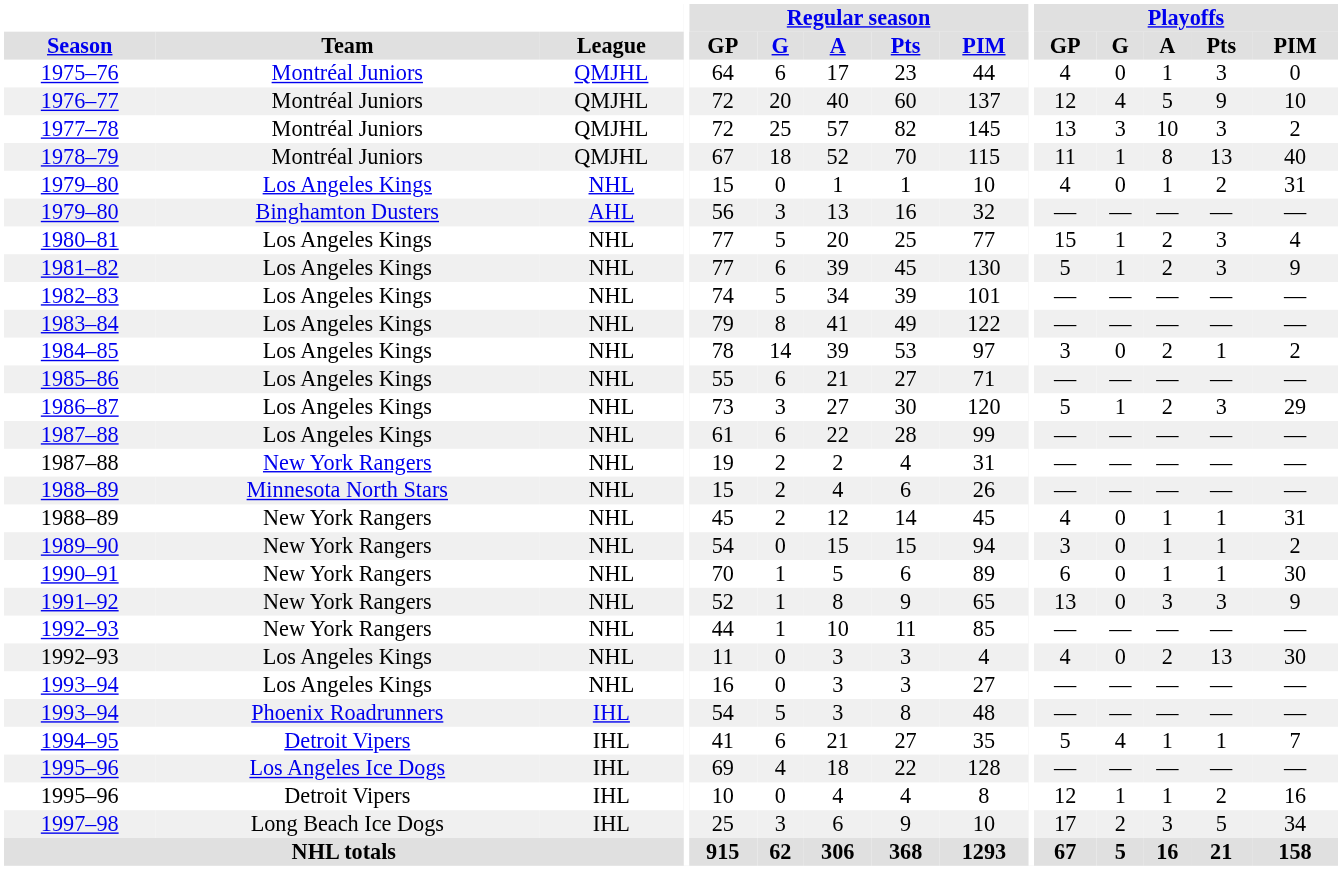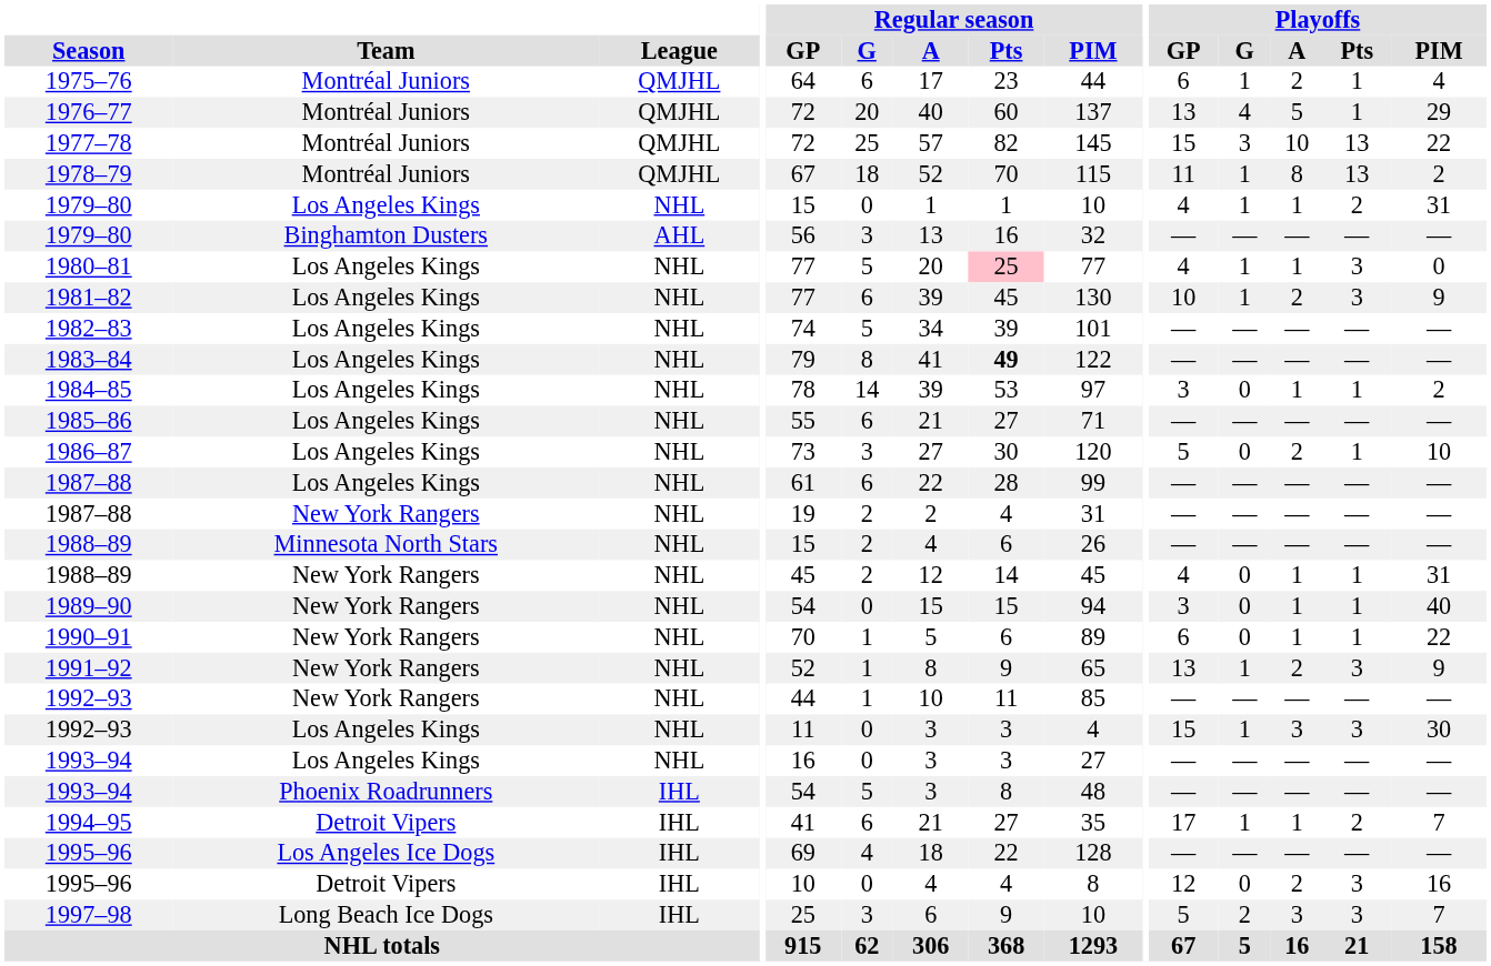 <table border="0" cellpadding="1" cellspacing="0" style="text-align:center; width:60em">
 <tr bgcolor="#e0e0e0">
 <th colspan="3" bgcolor="#ffffff"></th>
 <th rowspan="99" bgcolor="#ffffff"></th>
 <th colspan="5"><a href='#'>Regular season</a></th>
 <th rowspan="99" bgcolor="#ffffff"></th>
 <th colspan="5"><a href='#'>Playoffs</a></th>
 </tr>
 <tr bgcolor="#e0e0e0">
 <th><a href='#'>Season</a></th>
 <th>Team</th>
 <th>League</th>
 <th>GP</th>
 <th><a href='#'>G</a></th>
 <th><a href='#'>A</a></th>
 <th><a href='#'>Pts</a></th>
 <th><a href='#'>PIM</a></th>
 <th>GP</th>
 <th>G</th>
 <th>A</th>
 <th>Pts</th>
 <th>PIM</th>
 </tr>
 <tr>
 <td><a href='#'>1975–76</a></td>
 <td><a href='#'>Montréal Juniors</a></td>
 <td><a href='#'>QMJHL</a></td>
 <td>64</td>
 <td>6</td>
 <td>17</td>
 <td>23</td>
 <td>44</td>
+<td>6</td>
+<td>1</td>
+<td>2</td>
+<td>1</td>
 <td>4</td>
-<td>0</td>
-<td>1</td>
-<td>3</td>
-<td>0</td>
 </tr>
 <tr bgcolor="#f0f0f0">
 <td><a href='#'>1976–77</a></td>
 <td>Montréal Juniors</td>
 <td>QMJHL</td>
 <td>72</td>
 <td>20</td>
 <td>40</td>
 <td>60</td>
 <td>137</td>
-<td>12</td>
+<td>13</td>
 <td>4</td>
 <td>5</td>
-<td>9</td>
-<td>10</td>
+<td>1</td>
+<td>29</td>
 </tr>
 <tr>
 <td><a href='#'>1977–78</a></td>
 <td>Montréal Juniors</td>
 <td>QMJHL</td>
 <td>72</td>
 <td>25</td>
 <td>57</td>
 <td>82</td>
 <td>145</td>
-<td>13</td>
+<td>15</td>
 <td>3</td>
 <td>10</td>
-<td>3</td>
-<td>2</td>
+<td>13</td>
+<td>22</td>
 </tr>
 <tr bgcolor="#f0f0f0">
 <td><a href='#'>1978–79</a></td>
 <td>Montréal Juniors</td>
 <td>QMJHL</td>
 <td>67</td>
 <td>18</td>
 <td>52</td>
 <td>70</td>
 <td>115</td>
 <td>11</td>
 <td>1</td>
 <td>8</td>
 <td>13</td>
-<td>40</td>
+<td>2</td>
 </tr>
 <tr>
 <td><a href='#'>1979–80</a></td>
 <td><a href='#'>Los Angeles Kings</a></td>
 <td><a href='#'>NHL</a></td>
 <td>15</td>
 <td>0</td>
 <td>1</td>
 <td>1</td>
 <td>10</td>
 <td>4</td>
-<td>0</td>
+<td>1</td>
 <td>1</td>
 <td>2</td>
 <td>31</td>
 </tr>
 <tr bgcolor="#f0f0f0">
 <td><a href='#'>1979–80</a></td>
 <td><a href='#'>Binghamton Dusters</a></td>
 <td><a href='#'>AHL</a></td>
 <td>56</td>
 <td>3</td>
 <td>13</td>
 <td>16</td>
 <td>32</td>
 <td>—</td>
 <td>—</td>
 <td>—</td>
 <td>—</td>
 <td>—</td>
 </tr>
 <tr>
 <td><a href='#'>1980–81</a></td>
 <td>Los Angeles Kings</td>
 <td>NHL</td>
 <td>77</td>
 <td>5</td>
 <td>20</td>
-<td>25</td>
+<td style="background: pink;">25</td>
 <td>77</td>
-<td>15</td>
+<td>4</td>
 <td>1</td>
-<td>2</td>
+<td>1</td>
 <td>3</td>
-<td>4</td>
+<td>0</td>
 </tr>
 <tr bgcolor="#f0f0f0">
 <td><a href='#'>1981–82</a></td>
 <td>Los Angeles Kings</td>
 <td>NHL</td>
 <td>77</td>
 <td>6</td>
 <td>39</td>
 <td>45</td>
 <td>130</td>
-<td>5</td>
+<td>10</td>
 <td>1</td>
 <td>2</td>
 <td>3</td>
 <td>9</td>
 </tr>
 <tr>
 <td><a href='#'>1982–83</a></td>
 <td>Los Angeles Kings</td>
 <td>NHL</td>
 <td>74</td>
 <td>5</td>
 <td>34</td>
 <td>39</td>
 <td>101</td>
 <td>—</td>
 <td>—</td>
 <td>—</td>
 <td>—</td>
 <td>—</td>
 </tr>
 <tr bgcolor="#f0f0f0">
 <td><a href='#'>1983–84</a></td>
 <td>Los Angeles Kings</td>
 <td>NHL</td>
 <td>79</td>
 <td>8</td>
 <td>41</td>
-<td>49</td>
+<td><strong>49</strong></td>
 <td>122</td>
 <td>—</td>
 <td>—</td>
 <td>—</td>
 <td>—</td>
 <td>—</td>
 </tr>
 <tr>
 <td><a href='#'>1984–85</a></td>
 <td>Los Angeles Kings</td>
 <td>NHL</td>
 <td>78</td>
 <td>14</td>
 <td>39</td>
 <td>53</td>
 <td>97</td>
 <td>3</td>
 <td>0</td>
-<td>2</td>
+<td>1</td>
 <td>1</td>
 <td>2</td>
 </tr>
 <tr bgcolor="#f0f0f0">
 <td><a href='#'>1985–86</a></td>
 <td>Los Angeles Kings</td>
 <td>NHL</td>
 <td>55</td>
 <td>6</td>
 <td>21</td>
 <td>27</td>
 <td>71</td>
 <td>—</td>
 <td>—</td>
 <td>—</td>
 <td>—</td>
 <td>—</td>
 </tr>
 <tr>
 <td><a href='#'>1986–87</a></td>
 <td>Los Angeles Kings</td>
 <td>NHL</td>
 <td>73</td>
 <td>3</td>
 <td>27</td>
 <td>30</td>
 <td>120</td>
 <td>5</td>
+<td>0</td>
+<td>2</td>
 <td>1</td>
-<td>2</td>
-<td>3</td>
-<td>29</td>
+<td>10</td>
 </tr>
 <tr bgcolor="#f0f0f0">
 <td><a href='#'>1987–88</a></td>
 <td>Los Angeles Kings</td>
 <td>NHL</td>
 <td>61</td>
 <td>6</td>
 <td>22</td>
 <td>28</td>
 <td>99</td>
 <td>—</td>
 <td>—</td>
 <td>—</td>
 <td>—</td>
 <td>—</td>
 </tr>
 <tr>
 <td>1987–88</td>
 <td><a href='#'>New York Rangers</a></td>
 <td>NHL</td>
 <td>19</td>
 <td>2</td>
 <td>2</td>
 <td>4</td>
 <td>31</td>
 <td>—</td>
 <td>—</td>
 <td>—</td>
 <td>—</td>
 <td>—</td>
 </tr>
 <tr bgcolor="#f0f0f0">
 <td><a href='#'>1988–89</a></td>
 <td><a href='#'>Minnesota North Stars</a></td>
 <td>NHL</td>
 <td>15</td>
 <td>2</td>
 <td>4</td>
 <td>6</td>
 <td>26</td>
 <td>—</td>
 <td>—</td>
 <td>—</td>
 <td>—</td>
 <td>—</td>
 </tr>
 <tr>
 <td>1988–89</td>
 <td>New York Rangers</td>
 <td>NHL</td>
 <td>45</td>
 <td>2</td>
 <td>12</td>
 <td>14</td>
 <td>45</td>
 <td>4</td>
 <td>0</td>
 <td>1</td>
 <td>1</td>
 <td>31</td>
 </tr>
 <tr bgcolor="#f0f0f0">
 <td><a href='#'>1989–90</a></td>
 <td>New York Rangers</td>
 <td>NHL</td>
 <td>54</td>
 <td>0</td>
 <td>15</td>
 <td>15</td>
 <td>94</td>
 <td>3</td>
 <td>0</td>
 <td>1</td>
 <td>1</td>
-<td>2</td>
+<td>40</td>
 </tr>
 <tr>
 <td><a href='#'>1990–91</a></td>
 <td>New York Rangers</td>
 <td>NHL</td>
 <td>70</td>
 <td>1</td>
 <td>5</td>
 <td>6</td>
 <td>89</td>
 <td>6</td>
 <td>0</td>
 <td>1</td>
 <td>1</td>
-<td>30</td>
+<td>22</td>
 </tr>
 <tr bgcolor="#f0f0f0">
 <td><a href='#'>1991–92</a></td>
 <td>New York Rangers</td>
 <td>NHL</td>
 <td>52</td>
 <td>1</td>
 <td>8</td>
 <td>9</td>
 <td>65</td>
 <td>13</td>
-<td>0</td>
-<td>3</td>
+<td>1</td>
+<td>2</td>
 <td>3</td>
 <td>9</td>
 </tr>
 <tr>
 <td><a href='#'>1992–93</a></td>
 <td>New York Rangers</td>
 <td>NHL</td>
 <td>44</td>
 <td>1</td>
 <td>10</td>
 <td>11</td>
 <td>85</td>
 <td>—</td>
 <td>—</td>
 <td>—</td>
 <td>—</td>
 <td>—</td>
 </tr>
 <tr bgcolor="#f0f0f0">
 <td>1992–93</td>
 <td>Los Angeles Kings</td>
 <td>NHL</td>
 <td>11</td>
 <td>0</td>
 <td>3</td>
 <td>3</td>
 <td>4</td>
-<td>4</td>
-<td>0</td>
-<td>2</td>
-<td>13</td>
+<td>15</td>
+<td>1</td>
+<td>3</td>
+<td>3</td>
 <td>30</td>
 </tr>
 <tr>
 <td><a href='#'>1993–94</a></td>
 <td>Los Angeles Kings</td>
 <td>NHL</td>
 <td>16</td>
 <td>0</td>
 <td>3</td>
 <td>3</td>
 <td>27</td>
 <td>—</td>
 <td>—</td>
 <td>—</td>
 <td>—</td>
 <td>—</td>
 </tr>
 <tr bgcolor="#f0f0f0">
 <td><a href='#'>1993–94</a></td>
 <td><a href='#'>Phoenix Roadrunners</a></td>
 <td><a href='#'>IHL</a></td>
 <td>54</td>
 <td>5</td>
 <td>3</td>
 <td>8</td>
 <td>48</td>
 <td>—</td>
 <td>—</td>
 <td>—</td>
 <td>—</td>
 <td>—</td>
 </tr>
 <tr>
 <td><a href='#'>1994–95</a></td>
 <td><a href='#'>Detroit Vipers</a></td>
 <td>IHL</td>
 <td>41</td>
 <td>6</td>
 <td>21</td>
 <td>27</td>
 <td>35</td>
-<td>5</td>
-<td>4</td>
+<td>17</td>
 <td>1</td>
 <td>1</td>
+<td>2</td>
 <td>7</td>
 </tr>
 <tr bgcolor="#f0f0f0">
 <td><a href='#'>1995–96</a></td>
 <td><a href='#'>Los Angeles Ice Dogs</a></td>
 <td>IHL</td>
 <td>69</td>
 <td>4</td>
 <td>18</td>
 <td>22</td>
 <td>128</td>
 <td>—</td>
 <td>—</td>
 <td>—</td>
 <td>—</td>
 <td>—</td>
 </tr>
 <tr>
 <td>1995–96</td>
 <td>Detroit Vipers</td>
 <td>IHL</td>
 <td>10</td>
 <td>0</td>
 <td>4</td>
 <td>4</td>
 <td>8</td>
 <td>12</td>
-<td>1</td>
-<td>1</td>
+<td>0</td>
 <td>2</td>
+<td>3</td>
 <td>16</td>
 </tr>
 <tr bgcolor="#f0f0f0">
 <td><a href='#'>1997–98</a></td>
 <td>Long Beach Ice Dogs</td>
 <td>IHL</td>
 <td>25</td>
 <td>3</td>
 <td>6</td>
 <td>9</td>
 <td>10</td>
-<td>17</td>
+<td>5</td>
 <td>2</td>
 <td>3</td>
-<td>5</td>
-<td>34</td>
+<td>3</td>
+<td>7</td>
 </tr>
 <tr bgcolor="#e0e0e0">
 <th colspan="3">NHL totals</th>
 <th>915</th>
 <th>62</th>
 <th>306</th>
 <th>368</th>
 <th>1293</th>
 <th>67</th>
 <th>5</th>
 <th>16</th>
 <th>21</th>
 <th>158</th>
 </tr>
 </table>
